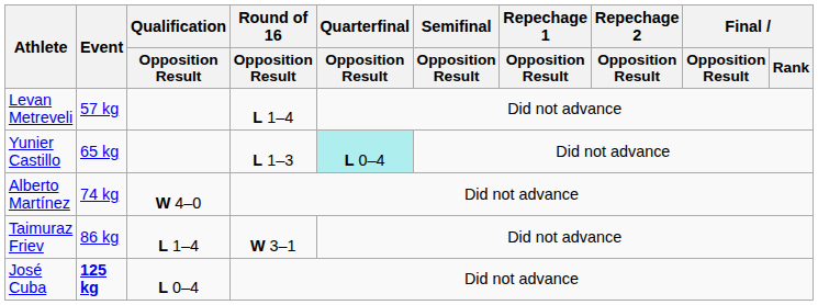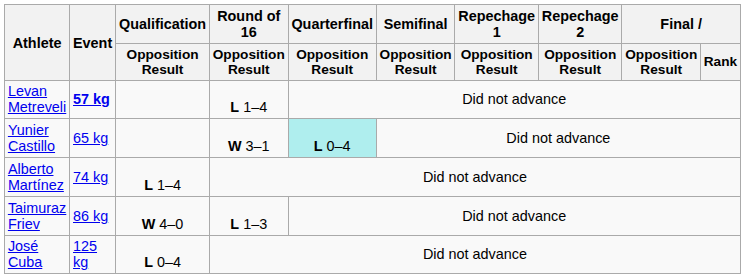 <table class="wikitable" style="font-size:90%">
 <tr>
 <th rowspan="2">Athlete</th>
 <th rowspan="2">Event</th>
 <th>Qualification</th>
 <th>Round of 16</th>
 <th>Quarterfinal</th>
 <th>Semifinal</th>
 <th>Repechage 1</th>
 <th>Repechage 2</th>
 <th colspan=2>Final / </th>
 </tr>
 <tr style="font-size: 95%">
 <th>Opposition<br>Result</th>
 <th>Opposition<br>Result</th>
 <th>Opposition<br>Result</th>
 <th>Opposition<br>Result</th>
 <th>Opposition<br>Result</th>
 <th>Opposition<br>Result</th>
 <th>Opposition<br>Result</th>
 <th>Rank</th>
 </tr>
 <tr align=center>
 <td align=left><a href='#'>Levan Metreveli</a></td>
-<td align=left><a href='#'>57 kg</a></td>
+<td align=left><strong><a href='#'>57 kg</a></strong></td>
 <td></td>
 <td><br><strong>L</strong> 1–4</td>
 <td colspan=6>Did not advance</td>
 </tr>
 <tr align=center>
 <td align=left><a href='#'>Yunier Castillo</a></td>
 <td align=left><a href='#'>65 kg</a></td>
 <td></td>
-<td><br><strong>L</strong> 1–3</td>
+<td><br><strong>W</strong> 3–1</td>
 <td style="background: paleturquoise;"><br><strong>L</strong> 0–4</td>
 <td colspan=5>Did not advance</td>
 </tr>
 <tr align=center>
 <td align=left><a href='#'>Alberto Martínez</a></td>
 <td align=left><a href='#'>74 kg</a></td>
-<td><br><strong>W</strong> 4–0</td>
+<td><br><strong>L</strong> 1–4</td>
 <td colspan=7>Did not advance</td>
 </tr>
 <tr align=center>
 <td align=left><a href='#'>Taimuraz Friev</a></td>
 <td align=left><a href='#'>86 kg</a></td>
-<td><br><strong>L</strong> 1–4</td>
-<td><br><strong>W</strong> 3–1</td>
+<td><br><strong>W</strong> 4–0</td>
+<td><br><strong>L</strong> 1–3</td>
 <td colspan=6>Did not advance</td>
 </tr>
 <tr align=center>
 <td align=left><a href='#'>José Cuba</a></td>
-<td align=left><strong><a href='#'>125 kg</a></strong></td>
+<td align=left><a href='#'>125 kg</a></td>
 <td><br><strong>L</strong> 0–4</td>
 <td colspan=7>Did not advance</td>
 </tr>
 </table>
